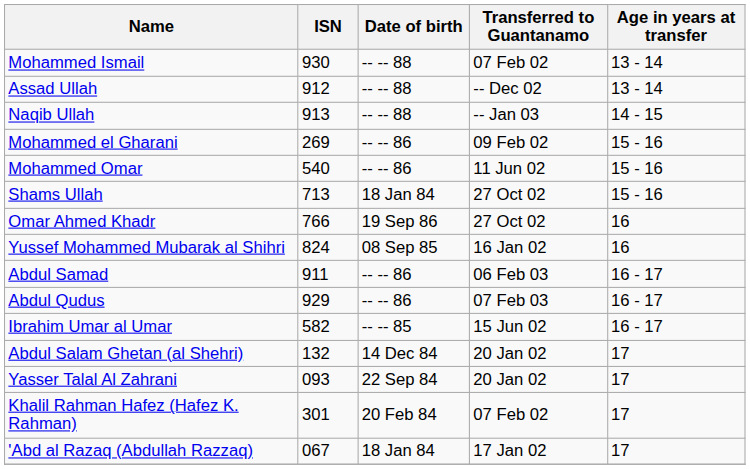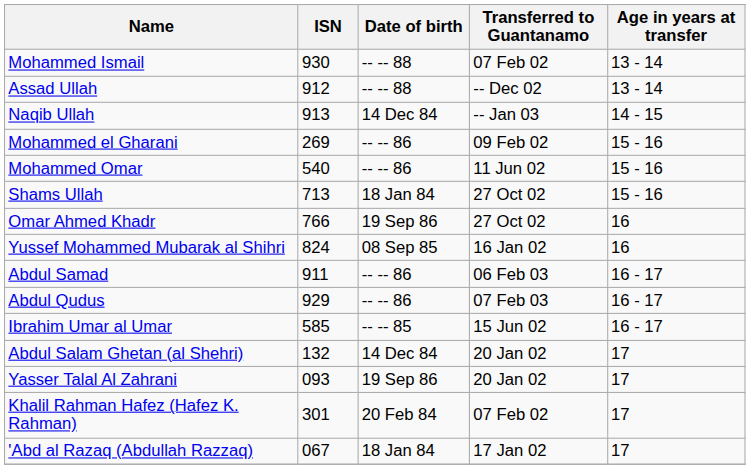 <table class="wikitable">
 <tr>
 <th scope="col" width="275"><strong>Name</strong></th>
 <th ! scope="col" width="50"><strong>ISN</strong></th>
 <th ! scope="col" width="100"><strong>Date of birth</strong></th>
 <th ! scope="col" width="125"><strong>Transferred to Guantanamo</strong></th>
 <th ! scope="col" width="125"><strong>Age in years at transfer</strong></th>
 </tr>
 <tr>
 <td><a href='#'>Mohammed Ismail</a></td>
 <td>930</td>
 <td>-- -- 88</td>
 <td>07 Feb 02</td>
 <td>13 - 14</td>
 </tr>
 <tr>
 <td><a href='#'>Assad Ullah</a></td>
 <td>912</td>
 <td>-- -- 88</td>
 <td>-- Dec 02</td>
 <td>13 - 14</td>
 </tr>
 <tr>
 <td><a href='#'>Naqib Ullah</a></td>
 <td>913</td>
-<td>-- -- 88</td>
+<td>14 Dec 84</td>
 <td>-- Jan 03</td>
 <td>14 - 15</td>
 </tr>
 <tr>
 <td><a href='#'>Mohammed el Gharani</a></td>
 <td>269</td>
 <td>-- -- 86</td>
 <td>09 Feb 02</td>
 <td>15 - 16</td>
 </tr>
 <tr>
 <td><a href='#'>Mohammed Omar</a></td>
 <td>540</td>
 <td>-- -- 86</td>
 <td>11 Jun 02</td>
 <td>15 - 16</td>
 </tr>
 <tr>
 <td><a href='#'>Shams Ullah</a></td>
 <td>713</td>
 <td>18 Jan 84</td>
 <td>27 Oct 02</td>
 <td>15 - 16</td>
 </tr>
 <tr>
 <td><a href='#'>Omar Ahmed Khadr</a></td>
 <td>766</td>
 <td>19 Sep 86</td>
 <td>27 Oct 02</td>
 <td>16</td>
 </tr>
 <tr>
 <td><a href='#'>Yussef Mohammed Mubarak al Shihri</a></td>
 <td>824</td>
 <td>08 Sep 85</td>
 <td>16 Jan 02</td>
 <td>16</td>
 </tr>
 <tr>
 <td><a href='#'>Abdul Samad</a></td>
 <td>911</td>
 <td>-- -- 86</td>
 <td>06 Feb 03</td>
 <td>16 - 17</td>
 </tr>
 <tr>
 <td><a href='#'>Abdul Qudus</a></td>
 <td>929</td>
 <td>-- -- 86</td>
 <td>07 Feb 03</td>
 <td>16 - 17</td>
 </tr>
 <tr>
 <td><a href='#'>Ibrahim Umar al Umar</a></td>
-<td>582</td>
+<td>585</td>
 <td>-- -- 85</td>
 <td>15 Jun 02</td>
 <td>16 - 17</td>
 </tr>
 <tr>
 <td><a href='#'>Abdul Salam Ghetan (al Shehri)</a></td>
 <td>132</td>
 <td>14 Dec 84</td>
 <td>20 Jan 02</td>
 <td>17</td>
 </tr>
 <tr>
 <td><a href='#'>Yasser Talal Al Zahrani</a></td>
 <td>093</td>
-<td>22 Sep 84</td>
+<td>19 Sep 86</td>
 <td>20 Jan 02</td>
 <td>17</td>
 </tr>
 <tr>
 <td><a href='#'>Khalil Rahman Hafez (Hafez K. Rahman)</a></td>
 <td>301</td>
 <td>20 Feb 84</td>
 <td>07 Feb 02</td>
 <td>17</td>
 </tr>
 <tr>
 <td><a href='#'>'Abd al Razaq (Abdullah Razzaq)</a></td>
 <td>067</td>
 <td>18 Jan 84</td>
 <td>17 Jan 02</td>
 <td>17</td>
 </tr>
 <tr>
 </tr>
 </table>
